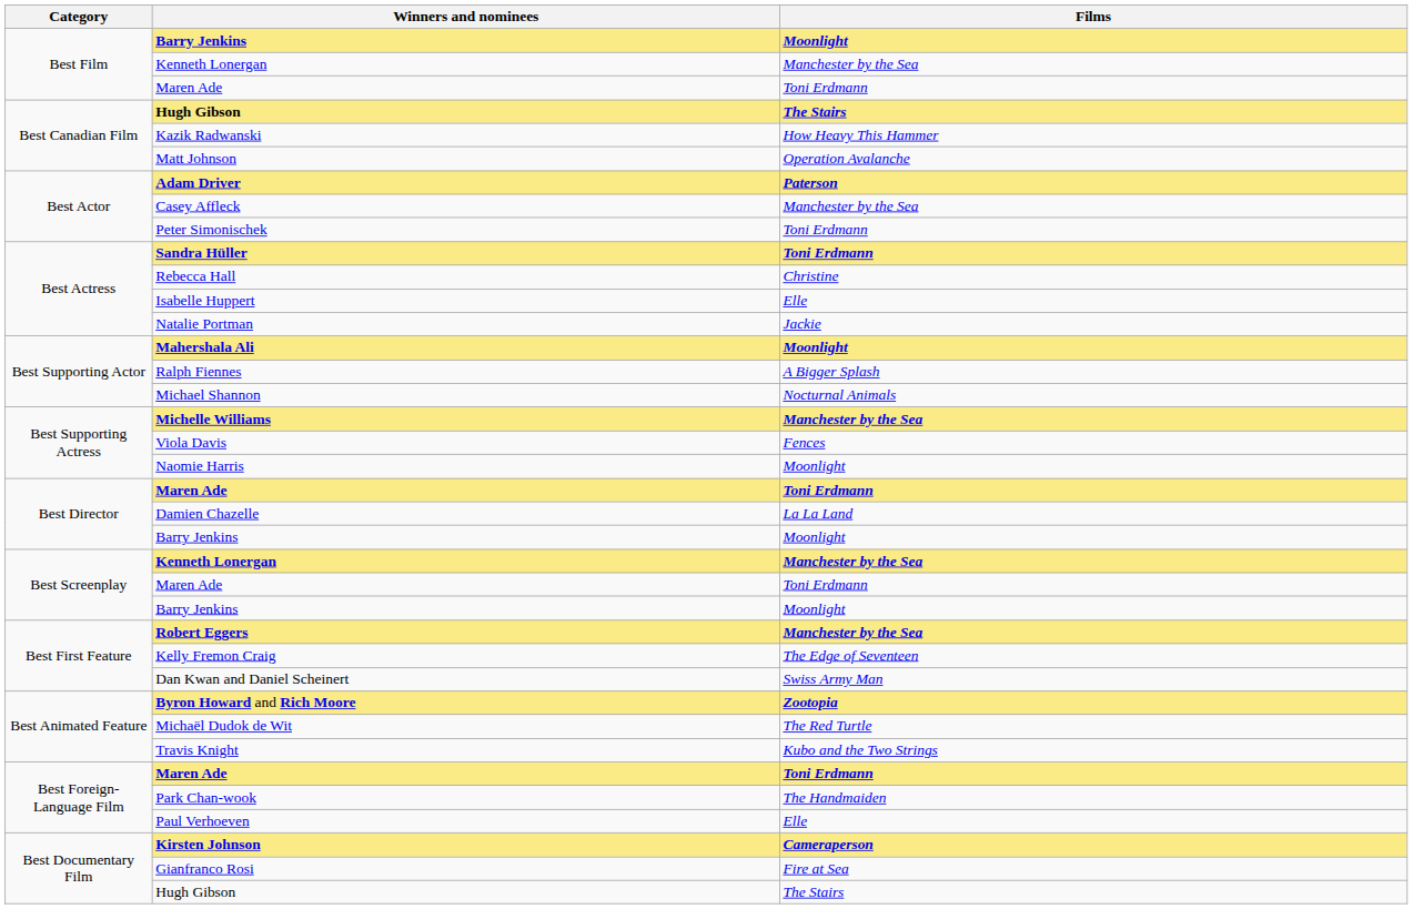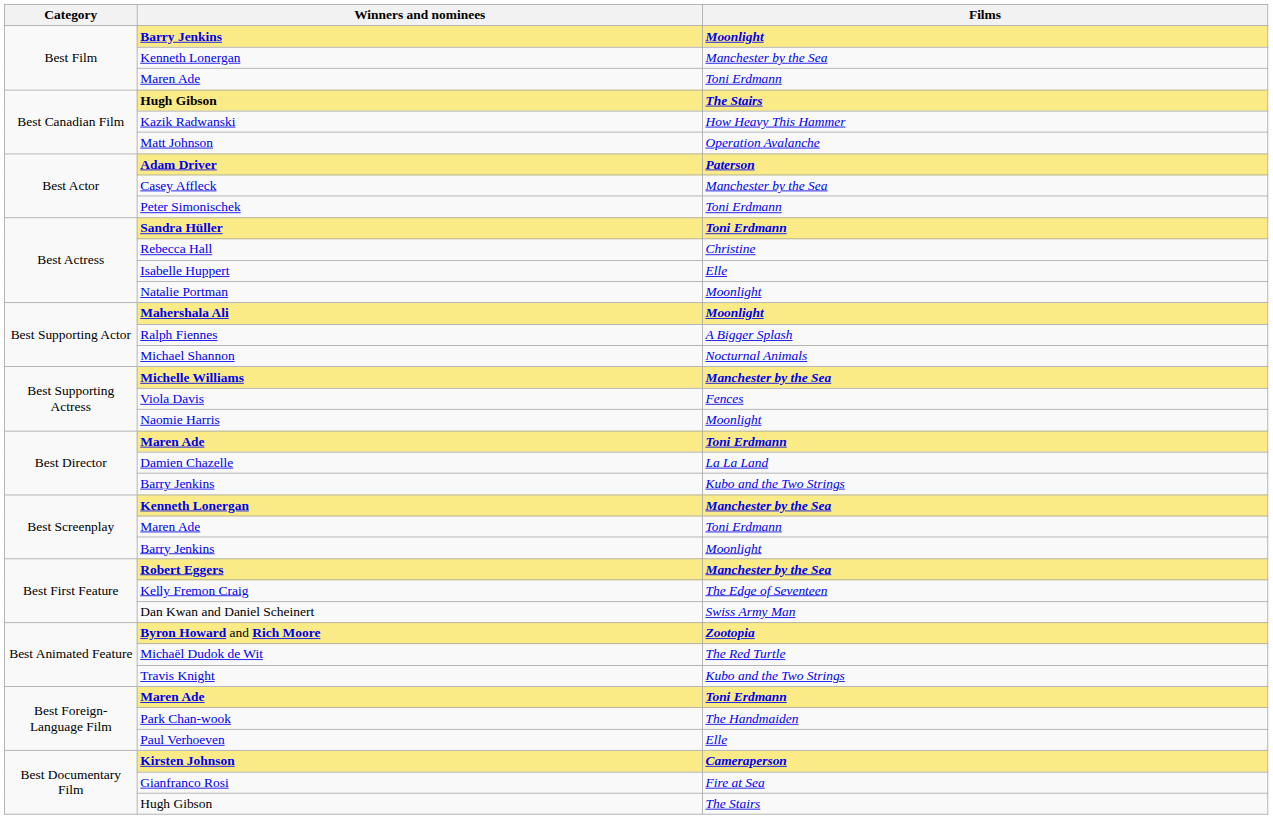 <table class="wikitable" width="95%" cellpadding="5">
 <tr>
 <th width="100"><strong>Category</strong></th>
 <th width="450"><strong>Winners and nominees</strong></th>
 <th width="450"><strong>Films</strong></th>
 </tr>
 <tr>
 <td rowspan="3" style="text-align:center;">Best Film</td>
 <td style="background:#FAEB86;"><strong><a href='#'>Barry Jenkins</a></strong></td>
 <td style="background:#FAEB86;"><strong><em><a href='#'>Moonlight</a></em></strong></td>
 </tr>
 <tr>
 <td><a href='#'>Kenneth Lonergan</a></td>
 <td><em><a href='#'>Manchester by the Sea</a></em></td>
 </tr>
 <tr>
 <td><a href='#'>Maren Ade</a></td>
 <td><em><a href='#'>Toni Erdmann</a></em></td>
 </tr>
 <tr>
 <td rowspan="3"  style="text-align:center;">Best Canadian Film</td>
 <td style="background:#FAEB86;"><strong>Hugh Gibson</strong></td>
 <td style="background:#FAEB86;"><strong><em><a href='#'>The Stairs</a></em></strong></td>
 </tr>
 <tr>
 <td><a href='#'>Kazik Radwanski</a></td>
 <td><em><a href='#'>How Heavy This Hammer</a></em></td>
 </tr>
 <tr>
 <td><a href='#'>Matt Johnson</a></td>
 <td><em><a href='#'>Operation Avalanche</a></em></td>
 </tr>
 <tr>
 <td rowspan="3" style="text-align:center;">Best Actor</td>
 <td style="background:#FAEB86;"><strong><a href='#'>Adam Driver</a></strong></td>
 <td style="background:#FAEB86;"><strong><em><a href='#'>Paterson</a></em></strong></td>
 </tr>
 <tr>
 <td><a href='#'>Casey Affleck</a></td>
 <td><em><a href='#'>Manchester by the Sea</a></em></td>
 </tr>
 <tr>
 <td><a href='#'>Peter Simonischek</a></td>
 <td><em><a href='#'>Toni Erdmann</a></em></td>
 </tr>
 <tr>
 <td rowspan="4" style="text-align:center;">Best Actress</td>
 <td style="background:#FAEB86;"><strong><a href='#'>Sandra Hüller</a></strong></td>
 <td style="background:#FAEB86;"><strong><em><a href='#'>Toni Erdmann</a></em></strong></td>
 </tr>
 <tr>
 <td><a href='#'>Rebecca Hall</a></td>
 <td><em><a href='#'>Christine</a></em></td>
 </tr>
 <tr>
 <td><a href='#'>Isabelle Huppert</a></td>
 <td><em><a href='#'>Elle</a></em></td>
 </tr>
 <tr>
 <td><a href='#'>Natalie Portman</a></td>
-<td><em><a href='#'>Jackie</a></em></td>
+<td><em><a href='#'>Moonlight</a></em></td>
 </tr>
 <tr>
 <td rowspan="3" style="text-align:center;">Best Supporting Actor</td>
 <td style="background:#FAEB86;"><strong><a href='#'>Mahershala Ali</a></strong></td>
 <td style="background:#FAEB86;"><strong><em><a href='#'>Moonlight</a></em></strong></td>
 </tr>
 <tr>
 <td><a href='#'>Ralph Fiennes</a></td>
 <td><em><a href='#'>A Bigger Splash</a></em></td>
 </tr>
 <tr>
 <td><a href='#'>Michael Shannon</a></td>
 <td><em><a href='#'>Nocturnal Animals</a></em></td>
 </tr>
 <tr>
 <td rowspan="3" style="text-align:center;">Best Supporting Actress</td>
 <td style="background:#FAEB86;"><strong><a href='#'>Michelle Williams</a></strong></td>
 <td style="background:#FAEB86;"><strong><em><a href='#'>Manchester by the Sea</a></em></strong></td>
 </tr>
 <tr>
 <td><a href='#'>Viola Davis</a></td>
 <td><em><a href='#'>Fences</a></em></td>
 </tr>
 <tr>
 <td><a href='#'>Naomie Harris</a></td>
 <td><em><a href='#'>Moonlight</a></em></td>
 </tr>
 <tr>
 <td rowspan="3" style="text-align:center;">Best Director</td>
 <td style="background:#FAEB86;"><strong><a href='#'>Maren Ade</a></strong></td>
 <td style="background:#FAEB86;"><strong><em><a href='#'>Toni Erdmann</a></em></strong></td>
 </tr>
 <tr>
 <td><a href='#'>Damien Chazelle</a></td>
 <td><em><a href='#'>La La Land</a></em></td>
 </tr>
 <tr>
 <td><a href='#'>Barry Jenkins</a></td>
-<td><em><a href='#'>Moonlight</a></em></td>
+<td><em><a href='#'>Kubo and the Two Strings</a></em></td>
 </tr>
 <tr>
 <td rowspan="3" style="text-align:center;">Best Screenplay</td>
 <td style="background:#FAEB86;"><strong><a href='#'>Kenneth Lonergan</a></strong></td>
 <td style="background:#FAEB86;"><strong><em><a href='#'>Manchester by the Sea</a></em></strong></td>
 </tr>
 <tr>
 <td><a href='#'>Maren Ade</a></td>
 <td><em><a href='#'>Toni Erdmann</a></em></td>
 </tr>
 <tr>
 <td><a href='#'>Barry Jenkins</a></td>
 <td><em><a href='#'>Moonlight</a></em></td>
 </tr>
 <tr>
 <td rowspan="3" style="text-align:center;">Best First Feature</td>
 <td style="background:#FAEB86;"><strong><a href='#'>Robert Eggers</a></strong></td>
 <td style="background:#FAEB86;"><strong><em><a href='#'>Manchester by the Sea</a></em></strong></td>
 </tr>
 <tr>
 <td><a href='#'>Kelly Fremon Craig</a></td>
 <td><em><a href='#'>The Edge of Seventeen</a></em></td>
 </tr>
 <tr>
 <td>Dan Kwan and Daniel Scheinert</td>
 <td><em><a href='#'>Swiss Army Man</a></em></td>
 </tr>
 <tr>
 <td rowspan="3" style="text-align:center;">Best Animated Feature</td>
 <td style="background:#FAEB86;"><strong><a href='#'>Byron Howard</a></strong> and <strong><a href='#'>Rich Moore</a></strong></td>
 <td style="background:#FAEB86;"><strong><em><a href='#'>Zootopia</a></em></strong></td>
 </tr>
 <tr>
 <td><a href='#'>Michaël Dudok de Wit</a></td>
 <td><em><a href='#'>The Red Turtle</a></em></td>
 </tr>
 <tr>
 <td><a href='#'>Travis Knight</a></td>
 <td><em><a href='#'>Kubo and the Two Strings</a></em></td>
 </tr>
 <tr>
 <td rowspan="3" style="text-align:center;">Best Foreign-Language Film</td>
 <td style="background:#FAEB86;"><strong><a href='#'>Maren Ade</a></strong></td>
 <td style="background:#FAEB86;"><strong><em><a href='#'>Toni Erdmann</a></em></strong></td>
 </tr>
 <tr>
 <td><a href='#'>Park Chan-wook</a></td>
 <td><em><a href='#'>The Handmaiden</a></em></td>
 </tr>
 <tr>
 <td><a href='#'>Paul Verhoeven</a></td>
 <td><em><a href='#'>Elle</a></em></td>
 </tr>
 <tr>
 <td rowspan="3" style="text-align:center;">Best Documentary Film</td>
 <td style="background:#FAEB86;"><strong><a href='#'>Kirsten Johnson</a></strong></td>
 <td style="background:#FAEB86;"><strong><em><a href='#'>Cameraperson</a></em></strong></td>
 </tr>
 <tr>
 <td><a href='#'>Gianfranco Rosi</a></td>
 <td><em><a href='#'>Fire at Sea</a></em></td>
 </tr>
 <tr>
 <td>Hugh Gibson</td>
 <td><em><a href='#'>The Stairs</a></em></td>
 </tr>
 </table>
